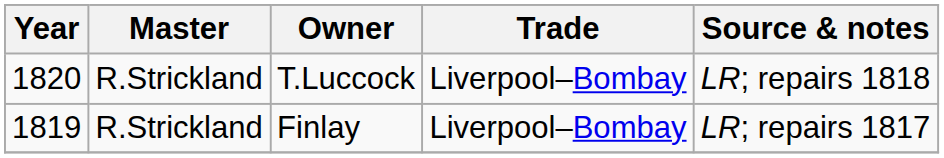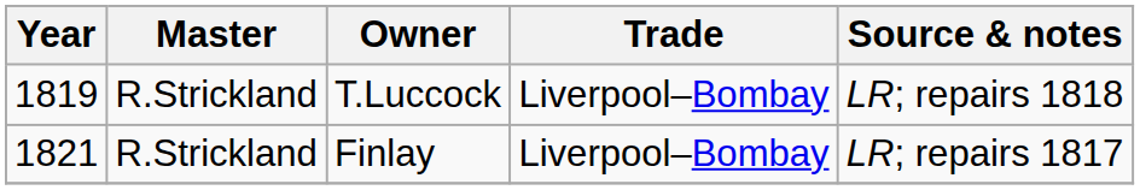 <table class=" wikitable">
 <tr>
 <th>Year</th>
 <th>Master</th>
 <th>Owner</th>
 <th>Trade</th>
 <th>Source & notes</th>
 </tr>
 <tr>
-<td>1820</td>
+<td>1819</td>
 <td>R.Strickland</td>
 <td>T.Luccock</td>
 <td>Liverpool–<a href='#'>Bombay</a></td>
 <td><em>LR</em>; repairs 1818</td>
 </tr>
 <tr>
-<td>1819</td>
+<td>1821</td>
 <td>R.Strickland</td>
 <td>Finlay</td>
 <td>Liverpool–<a href='#'>Bombay</a></td>
 <td><em>LR</em>; repairs 1817</td>
 </tr>
 <tr>
 </tr>
 </table>
